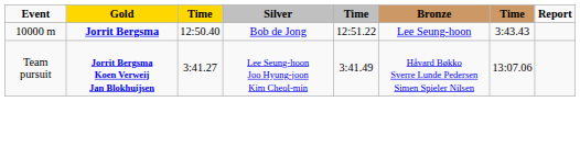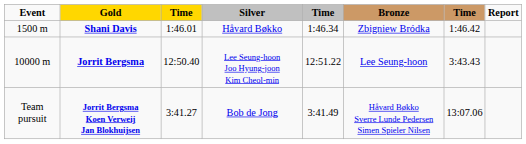 <table class="wikitable">
 <tr>
 <td width="80" align="center"><strong>Event</strong></td>
 <td width="150" bgcolor="gold" align="center"><strong>Gold</strong></td>
 <td width="50" bgcolor="gold" align="center"><strong>Time</strong></td>
 <td width="150" bgcolor="silver" align="center"><strong>Silver</strong></td>
 <td width="50" bgcolor="silver" align="center"><strong>Time</strong></td>
 <td width="150" bgcolor="#CC9966" align="center"><strong>Bronze</strong></td>
 <td width="50" bgcolor="#CC9966" align="center"><strong>Time</strong></td>
 <td width="50" align="center"><strong>Report</strong></td>
 </tr>
 <tr>
+<td align="center">1500 m</td>
+<td align="center"><strong><a href='#'>Shani Davis</a></strong><br><small></small></td>
+<td align="center">1:46.01</td>
+<td align="center"><a href='#'>Håvard Bøkko</a><br><small></small></td>
+<td align="center">1:46.34</td>
+<td align="center"><a href='#'>Zbigniew Bródka</a><br><small></small></td>
+<td align="center">1:46.42</td>
+<td align="center"></td>
+</tr>
+<tr>
 <td align="center">10000 m</td>
 <td align="center"><strong><a href='#'>Jorrit Bergsma</a></strong><br><small></small></td>
 <td align="center">12:50.40</td>
-<td align="center"><a href='#'>Bob de Jong</a><br><small></small></td>
+<td align="center"><br><small><a href='#'>Lee Seung-hoon</a><br><a href='#'>Joo Hyung-joon</a><br><a href='#'>Kim Cheol-min</a></small></td>
 <td align="center">12:51.22</td>
 <td align="center"><a href='#'>Lee Seung-hoon</a><br><small></small></td>
 <td align="center">3:43.43</td>
 <td align="center"></td>
 </tr>
 <tr>
 <td align="center">Team pursuit</td>
 <td align="center"><strong></strong><br><small><strong><a href='#'>Jorrit Bergsma</a><br><a href='#'>Koen Verweij</a><br><a href='#'>Jan Blokhuijsen</a></strong></small></td>
 <td align="center">3:41.27</td>
-<td align="center"><br><small><a href='#'>Lee Seung-hoon</a><br><a href='#'>Joo Hyung-joon</a><br><a href='#'>Kim Cheol-min</a></small></td>
+<td align="center"><a href='#'>Bob de Jong</a><br><small></small></td>
 <td align="center">3:41.49</td>
 <td align="center"><br><small><a href='#'>Håvard Bøkko</a><br><a href='#'>Sverre Lunde Pedersen</a><br><a href='#'>Simen Spieler Nilsen</a></small></td>
 <td align="center">13:07.06</td>
 <td align="center"></td>
 </tr>
 </table>
